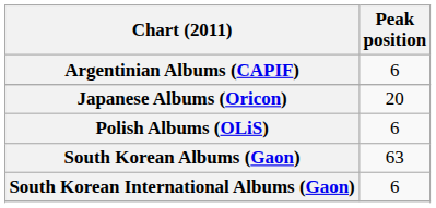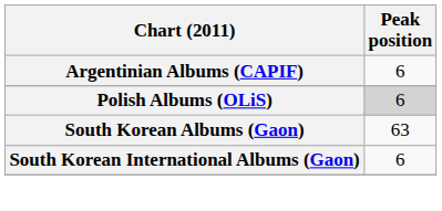 <table class="wikitable sortable plainrowheaders" style="text-align:center">
 <tr>
 <th scope="col">Chart (2011)</th>
 <th scope="col">Peak<br>position</th>
 </tr>
 <tr>
 <th scope="row">Argentinian Albums (<a href='#'>CAPIF</a>)</th>
 <td>6</td>
 </tr>
 <tr>
 </tr>
 <tr>
 </tr>
 <tr>
 </tr>
 <tr>
 </tr>
 <tr>
 </tr>
 <tr>
 </tr>
 <tr>
 </tr>
 <tr>
 </tr>
 <tr>
 </tr>
 <tr>
 </tr>
 <tr>
 </tr>
 <tr>
-<th scope="row">Japanese Albums (<a href='#'>Oricon</a>)</th>
-<td>20</td>
-</tr>
-<tr>
 <th scope="row">Polish Albums (<a href='#'>OLiS</a>)</th>
-<td>6</td>
+<td style="background: lightgrey;">6</td>
 </tr>
 <tr>
 <th scope="row">South Korean Albums (<a href='#'>Gaon</a>)</th>
 <td>63</td>
 </tr>
 <tr>
 <th scope="row">South Korean International Albums (<a href='#'>Gaon</a>)</th>
 <td>6</td>
 </tr>
 <tr>
 </tr>
 <tr>
 </tr>
 <tr>
 </tr>
 <tr>
 </tr>
 <tr>
 </tr>
 <tr>
 </tr>
 </table>
